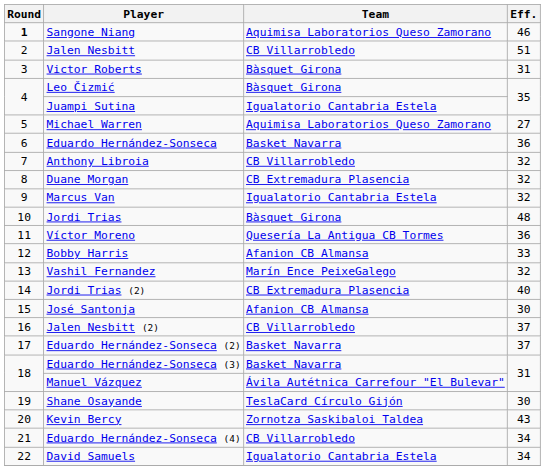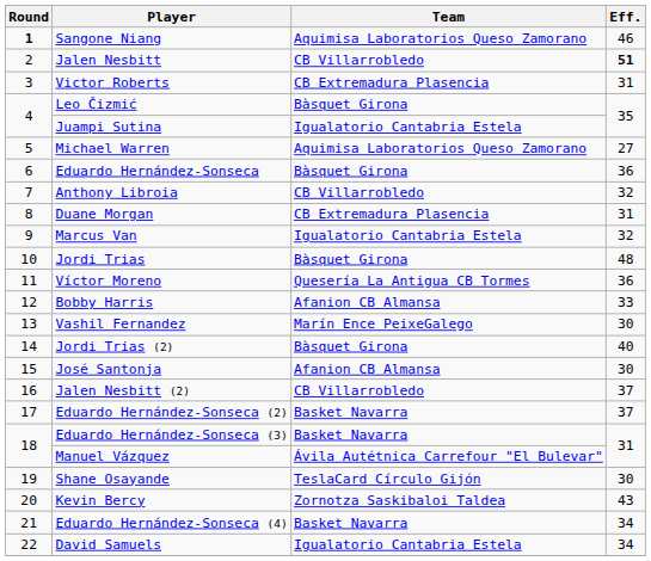 <table class="wikitable sortable" style="text-align: center;">
 <tr>
 <th>Round</th>
 <th>Player</th>
 <th>Team</th>
 <th>Eff.</th>
 </tr>
 <tr>
 <td><strong>1</strong></td>
 <td style="text-align:left;"> <a href='#'>Sangone Niang</a></td>
 <td style="text-align:left;"><a href='#'>Aquimisa Laboratorios Queso Zamorano</a></td>
 <td>46</td>
 </tr>
 <tr>
 <td>2</td>
 <td style="text-align:left;"> <a href='#'>Jalen Nesbitt</a></td>
 <td style="text-align:left;"><a href='#'>CB Villarrobledo</a></td>
-<td>51</td>
+<td><strong>51</strong></td>
 </tr>
 <tr>
 <td>3</td>
 <td style="text-align:left;"> <a href='#'>Victor Roberts</a></td>
-<td style="text-align:left;"><a href='#'>Bàsquet Girona</a></td>
+<td style="text-align:left;"><a href='#'>CB Extremadura Plasencia</a></td>
 <td>31</td>
 </tr>
 <tr>
 <td rowspan=2>4</td>
 <td style="text-align:left;"> <a href='#'>Leo Čizmić</a></td>
 <td style="text-align:left;"><a href='#'>Bàsquet Girona</a></td>
 <td rowspan=2>35</td>
 </tr>
 <tr>
 <td style="text-align:left;"> <a href='#'>Juampi Sutina</a></td>
 <td style="text-align:left;"><a href='#'>Igualatorio Cantabria Estela</a></td>
 </tr>
 <tr>
 <td>5</td>
 <td style="text-align:left;"> <a href='#'>Michael Warren</a></td>
 <td style="text-align:left;"><a href='#'>Aquimisa Laboratorios Queso Zamorano</a></td>
 <td>27</td>
 </tr>
 <tr>
 <td>6</td>
 <td style="text-align:left;"> <a href='#'>Eduardo Hernández-Sonseca</a></td>
-<td style="text-align:left;"><a href='#'>Basket Navarra</a></td>
+<td style="text-align:left;"><a href='#'>Bàsquet Girona</a></td>
 <td>36</td>
 </tr>
 <tr>
 <td>7</td>
 <td style="text-align:left;"> <a href='#'>Anthony Libroia</a></td>
 <td style="text-align:left;"><a href='#'>CB Villarrobledo</a></td>
 <td>32</td>
 </tr>
 <tr>
 <td>8</td>
 <td style="text-align:left;"> <a href='#'>Duane Morgan</a></td>
 <td style="text-align:left;"><a href='#'>CB Extremadura Plasencia</a></td>
-<td>32</td>
+<td>31</td>
 </tr>
 <tr>
 <td>9</td>
 <td style="text-align:left;"> <a href='#'>Marcus Van</a></td>
 <td style="text-align:left;"><a href='#'>Igualatorio Cantabria Estela</a></td>
 <td>32</td>
 </tr>
 <tr>
 <td>10</td>
 <td style="text-align:left;"> <a href='#'>Jordi Trias</a></td>
 <td style="text-align:left;"><a href='#'>Bàsquet Girona</a></td>
 <td>48</td>
 </tr>
 <tr>
 <td>11</td>
 <td style="text-align:left;"> <a href='#'>Víctor Moreno</a></td>
 <td style="text-align:left;"><a href='#'>Quesería La Antigua CB Tormes</a></td>
 <td>36</td>
 </tr>
 <tr>
 <td>12</td>
 <td style="text-align:left;"> <a href='#'>Bobby Harris</a></td>
 <td style="text-align:left;"><a href='#'>Afanion CB Almansa</a></td>
 <td>33</td>
 </tr>
 <tr>
 <td>13</td>
 <td style="text-align:left;"> <a href='#'>Vashil Fernandez</a></td>
 <td style="text-align:left;"><a href='#'>Marín Ence PeixeGalego</a></td>
-<td>32</td>
+<td>30</td>
 </tr>
 <tr>
 <td>14</td>
 <td style="text-align:left;"> <a href='#'>Jordi Trias</a> <small>(2)</small></td>
-<td style="text-align:left;"><a href='#'>CB Extremadura Plasencia</a></td>
+<td style="text-align:left;"><a href='#'>Bàsquet Girona</a></td>
 <td>40</td>
 </tr>
 <tr>
 <td>15</td>
 <td style="text-align:left;"> <a href='#'>José Santonja</a></td>
 <td style="text-align:left;"><a href='#'>Afanion CB Almansa</a></td>
 <td>30</td>
 </tr>
 <tr>
 <td>16</td>
 <td style="text-align:left;"> <a href='#'>Jalen Nesbitt</a> <small>(2)</small></td>
 <td style="text-align:left;"><a href='#'>CB Villarrobledo</a></td>
 <td>37</td>
 </tr>
 <tr>
 <td>17</td>
 <td style="text-align:left;"> <a href='#'>Eduardo Hernández-Sonseca</a> <small>(2)</small></td>
 <td style="text-align:left;"><a href='#'>Basket Navarra</a></td>
 <td>37</td>
 </tr>
 <tr>
 <td rowspan=2>18</td>
 <td style="text-align:left;"> <a href='#'>Eduardo Hernández-Sonseca</a> <small>(3)</small></td>
 <td style="text-align:left;"><a href='#'>Basket Navarra</a></td>
 <td rowspan=2>31</td>
 </tr>
 <tr>
 <td style="text-align:left;"> <a href='#'>Manuel Vázquez</a></td>
 <td style="text-align:left;"><a href='#'>Ávila Autétnica Carrefour "El Bulevar"</a></td>
 </tr>
 <tr>
 <td>19</td>
 <td style="text-align:left;"> <a href='#'>Shane Osayande</a></td>
 <td style="text-align:left;"><a href='#'>TeslaCard Círculo Gijón</a></td>
 <td>30</td>
 </tr>
 <tr>
 <td>20</td>
 <td style="text-align:left;"> <a href='#'>Kevin Bercy</a></td>
 <td style="text-align:left;"><a href='#'>Zornotza Saskibaloi Taldea</a></td>
 <td>43</td>
 </tr>
 <tr>
 <td>21</td>
 <td style="text-align:left;"> <a href='#'>Eduardo Hernández-Sonseca</a> <small>(4)</small></td>
-<td style="text-align:left;"><a href='#'>CB Villarrobledo</a></td>
+<td style="text-align:left;"><a href='#'>Basket Navarra</a></td>
 <td>34</td>
 </tr>
 <tr>
 <td>22</td>
 <td style="text-align:left;"> <a href='#'>David Samuels</a></td>
 <td style="text-align:left;"><a href='#'>Igualatorio Cantabria Estela</a></td>
 <td>34</td>
 </tr>
 <tr>
 </tr>
 </table>
